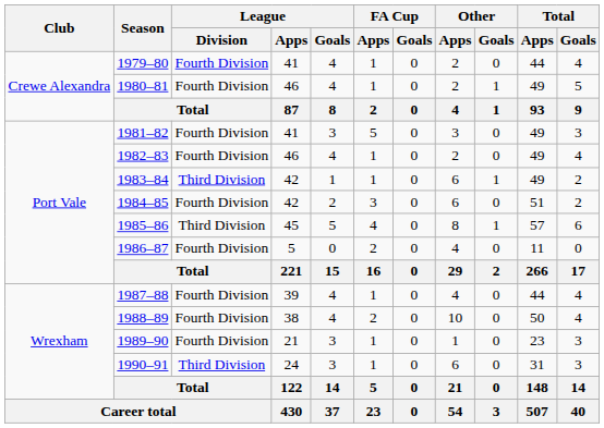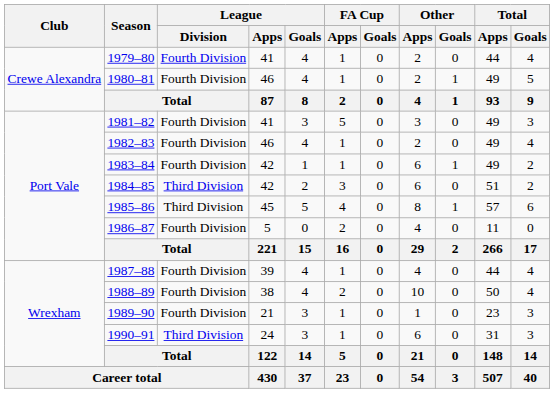 <table class="wikitable" style="text-align:center">
 <tr>
 <th rowspan="2">Club</th>
 <th rowspan="2">Season</th>
 <th colspan="3">League</th>
 <th colspan="2">FA Cup</th>
 <th colspan="2">Other</th>
 <th colspan="2">Total</th>
 </tr>
 <tr>
 <th>Division</th>
 <th>Apps</th>
 <th>Goals</th>
 <th>Apps</th>
 <th>Goals</th>
 <th>Apps</th>
 <th>Goals</th>
 <th>Apps</th>
 <th>Goals</th>
 </tr>
 <tr>
 <td rowspan="3"><a href='#'>Crewe Alexandra</a></td>
 <td><a href='#'>1979–80</a></td>
 <td><a href='#'>Fourth Division</a></td>
 <td>41</td>
 <td>4</td>
 <td>1</td>
 <td>0</td>
 <td>2</td>
 <td>0</td>
 <td>44</td>
 <td>4</td>
 </tr>
 <tr>
 <td><a href='#'>1980–81</a></td>
 <td>Fourth Division</td>
 <td>46</td>
 <td>4</td>
 <td>1</td>
 <td>0</td>
 <td>2</td>
 <td>1</td>
 <td>49</td>
 <td>5</td>
 </tr>
 <tr>
 <th colspan="2">Total</th>
 <th>87</th>
 <th>8</th>
 <th>2</th>
 <th>0</th>
 <th>4</th>
 <th>1</th>
 <th>93</th>
 <th>9</th>
 </tr>
 <tr>
 <td rowspan="7"><a href='#'>Port Vale</a></td>
 <td><a href='#'>1981–82</a></td>
 <td>Fourth Division</td>
 <td>41</td>
 <td>3</td>
 <td>5</td>
 <td>0</td>
 <td>3</td>
 <td>0</td>
 <td>49</td>
 <td>3</td>
 </tr>
 <tr>
 <td><a href='#'>1982–83</a></td>
 <td>Fourth Division</td>
 <td>46</td>
 <td>4</td>
 <td>1</td>
 <td>0</td>
 <td>2</td>
 <td>0</td>
 <td>49</td>
 <td>4</td>
 </tr>
 <tr>
 <td><a href='#'>1983–84</a></td>
-<td><a href='#'>Third Division</a></td>
+<td>Fourth Division</td>
 <td>42</td>
 <td>1</td>
 <td>1</td>
 <td>0</td>
 <td>6</td>
 <td>1</td>
 <td>49</td>
 <td>2</td>
 </tr>
 <tr>
 <td><a href='#'>1984–85</a></td>
-<td>Fourth Division</td>
+<td><a href='#'>Third Division</a></td>
 <td>42</td>
 <td>2</td>
 <td>3</td>
 <td>0</td>
 <td>6</td>
 <td>0</td>
 <td>51</td>
 <td>2</td>
 </tr>
 <tr>
 <td><a href='#'>1985–86</a></td>
 <td>Third Division</td>
 <td>45</td>
 <td>5</td>
 <td>4</td>
 <td>0</td>
 <td>8</td>
 <td>1</td>
 <td>57</td>
 <td>6</td>
 </tr>
 <tr>
 <td><a href='#'>1986–87</a></td>
 <td>Fourth Division</td>
 <td>5</td>
 <td>0</td>
 <td>2</td>
 <td>0</td>
 <td>4</td>
 <td>0</td>
 <td>11</td>
 <td>0</td>
 </tr>
 <tr>
 <th colspan="2">Total</th>
 <th>221</th>
 <th>15</th>
 <th>16</th>
 <th>0</th>
 <th>29</th>
 <th>2</th>
 <th>266</th>
 <th>17</th>
 </tr>
 <tr>
 <td rowspan="5"><a href='#'>Wrexham</a></td>
 <td><a href='#'>1987–88</a></td>
 <td>Fourth Division</td>
 <td>39</td>
 <td>4</td>
 <td>1</td>
 <td>0</td>
 <td>4</td>
 <td>0</td>
 <td>44</td>
 <td>4</td>
 </tr>
 <tr>
 <td><a href='#'>1988–89</a></td>
 <td>Fourth Division</td>
 <td>38</td>
 <td>4</td>
 <td>2</td>
 <td>0</td>
 <td>10</td>
 <td>0</td>
 <td>50</td>
 <td>4</td>
 </tr>
 <tr>
 <td><a href='#'>1989–90</a></td>
 <td>Fourth Division</td>
 <td>21</td>
 <td>3</td>
 <td>1</td>
 <td>0</td>
 <td>1</td>
 <td>0</td>
 <td>23</td>
 <td>3</td>
 </tr>
 <tr>
 <td><a href='#'>1990–91</a></td>
 <td><a href='#'>Third Division</a></td>
 <td>24</td>
 <td>3</td>
 <td>1</td>
 <td>0</td>
 <td>6</td>
 <td>0</td>
 <td>31</td>
 <td>3</td>
 </tr>
 <tr>
 <th colspan="2">Total</th>
 <th>122</th>
 <th>14</th>
 <th>5</th>
 <th>0</th>
 <th>21</th>
 <th>0</th>
 <th>148</th>
 <th>14</th>
 </tr>
 <tr>
 <th colspan="3">Career total</th>
 <th>430</th>
 <th>37</th>
 <th>23</th>
 <th>0</th>
 <th>54</th>
 <th>3</th>
 <th>507</th>
 <th>40</th>
 </tr>
 </table>
